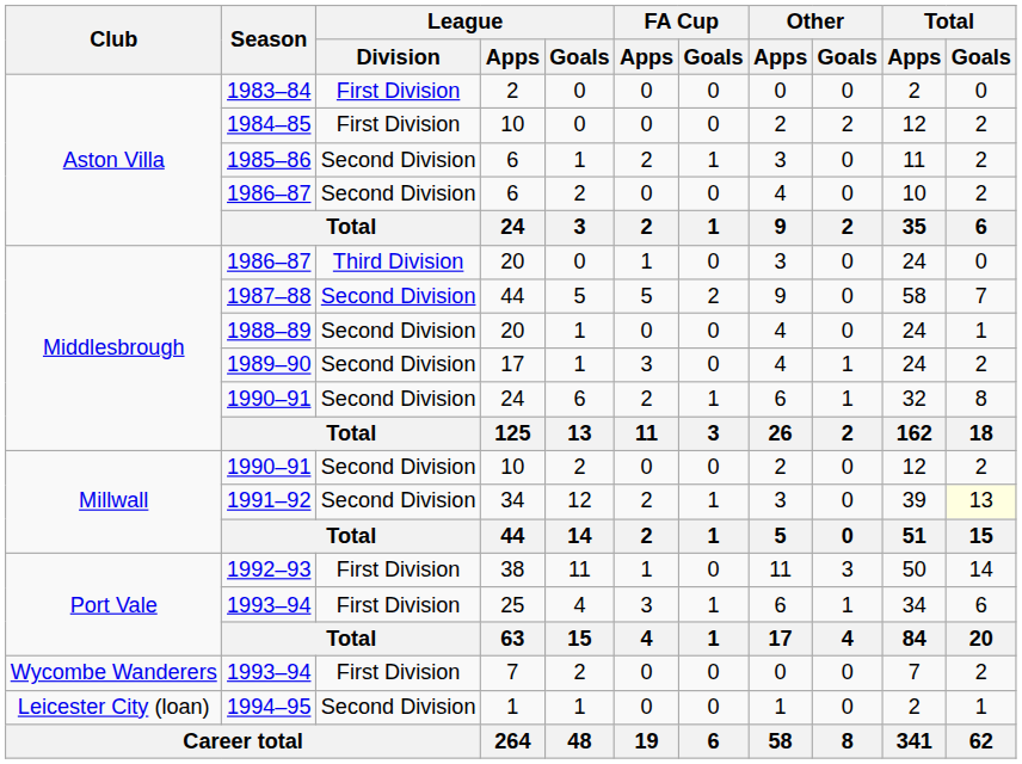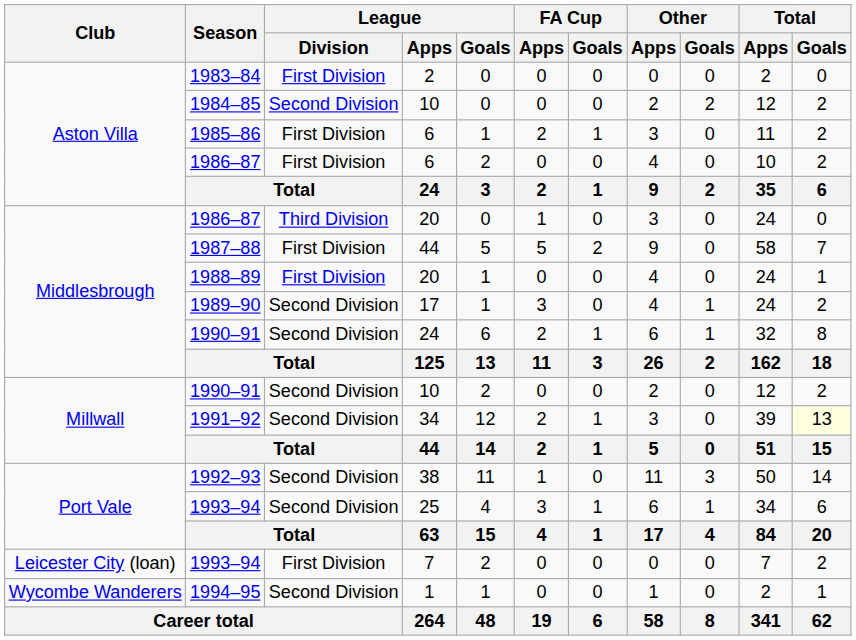 <table class="wikitable" style="text-align: center;">
 <tr>
 <th rowspan="2">Club</th>
 <th rowspan="2">Season</th>
 <th colspan="3">League</th>
 <th colspan="2">FA Cup</th>
 <th colspan="2">Other</th>
 <th colspan="2">Total</th>
 </tr>
 <tr>
 <th>Division</th>
 <th>Apps</th>
 <th>Goals</th>
 <th>Apps</th>
 <th>Goals</th>
 <th>Apps</th>
 <th>Goals</th>
 <th>Apps</th>
 <th>Goals</th>
 </tr>
 <tr>
 <td rowspan="5"><a href='#'>Aston Villa</a></td>
 <td><a href='#'>1983–84</a></td>
 <td><a href='#'>First Division</a></td>
 <td>2</td>
 <td>0</td>
 <td>0</td>
 <td>0</td>
 <td>0</td>
 <td>0</td>
 <td>2</td>
 <td>0</td>
 </tr>
 <tr>
 <td><a href='#'>1984–85</a></td>
-<td>First Division</td>
+<td><a href='#'>Second Division</a></td>
 <td>10</td>
 <td>0</td>
 <td>0</td>
 <td>0</td>
 <td>2</td>
 <td>2</td>
 <td>12</td>
 <td>2</td>
 </tr>
 <tr>
 <td><a href='#'>1985–86</a></td>
-<td>Second Division</td>
+<td>First Division</td>
 <td>6</td>
 <td>1</td>
 <td>2</td>
 <td>1</td>
 <td>3</td>
 <td>0</td>
 <td>11</td>
 <td>2</td>
 </tr>
 <tr>
 <td><a href='#'>1986–87</a></td>
-<td>Second Division</td>
+<td>First Division</td>
 <td>6</td>
 <td>2</td>
 <td>0</td>
 <td>0</td>
 <td>4</td>
 <td>0</td>
 <td>10</td>
 <td>2</td>
 </tr>
 <tr>
 <th colspan="2">Total</th>
 <th>24</th>
 <th>3</th>
 <th>2</th>
 <th>1</th>
 <th>9</th>
 <th>2</th>
 <th>35</th>
 <th>6</th>
 </tr>
 <tr>
 <td rowspan="6"><a href='#'>Middlesbrough</a></td>
 <td><a href='#'>1986–87</a></td>
 <td><a href='#'>Third Division</a></td>
 <td>20</td>
 <td>0</td>
 <td>1</td>
 <td>0</td>
 <td>3</td>
 <td>0</td>
 <td>24</td>
 <td>0</td>
 </tr>
 <tr>
 <td><a href='#'>1987–88</a></td>
-<td><a href='#'>Second Division</a></td>
+<td>First Division</td>
 <td>44</td>
 <td>5</td>
 <td>5</td>
 <td>2</td>
 <td>9</td>
 <td>0</td>
 <td>58</td>
 <td>7</td>
 </tr>
 <tr>
 <td><a href='#'>1988–89</a></td>
-<td>Second Division</td>
+<td><a href='#'>First Division</a></td>
 <td>20</td>
 <td>1</td>
 <td>0</td>
 <td>0</td>
 <td>4</td>
 <td>0</td>
 <td>24</td>
 <td>1</td>
 </tr>
 <tr>
 <td><a href='#'>1989–90</a></td>
 <td>Second Division</td>
 <td>17</td>
 <td>1</td>
 <td>3</td>
 <td>0</td>
 <td>4</td>
 <td>1</td>
 <td>24</td>
 <td>2</td>
 </tr>
 <tr>
 <td><a href='#'>1990–91</a></td>
 <td>Second Division</td>
 <td>24</td>
 <td>6</td>
 <td>2</td>
 <td>1</td>
 <td>6</td>
 <td>1</td>
 <td>32</td>
 <td>8</td>
 </tr>
 <tr>
 <th colspan="2">Total</th>
 <th>125</th>
 <th>13</th>
 <th>11</th>
 <th>3</th>
 <th>26</th>
 <th>2</th>
 <th>162</th>
 <th>18</th>
 </tr>
 <tr>
 <td rowspan="3"><a href='#'>Millwall</a></td>
 <td><a href='#'>1990–91</a></td>
 <td>Second Division</td>
 <td>10</td>
 <td>2</td>
 <td>0</td>
 <td>0</td>
 <td>2</td>
 <td>0</td>
 <td>12</td>
 <td>2</td>
 </tr>
 <tr>
 <td><a href='#'>1991–92</a></td>
 <td>Second Division</td>
 <td>34</td>
 <td>12</td>
 <td>2</td>
 <td>1</td>
 <td>3</td>
 <td>0</td>
 <td>39</td>
 <td style="background: lightyellow;">13</td>
 </tr>
 <tr>
 <th colspan="2">Total</th>
 <th>44</th>
 <th>14</th>
 <th>2</th>
 <th>1</th>
 <th>5</th>
 <th>0</th>
 <th>51</th>
 <th>15</th>
 </tr>
 <tr>
 <td rowspan="3"><a href='#'>Port Vale</a></td>
 <td><a href='#'>1992–93</a></td>
-<td>First Division</td>
+<td>Second Division</td>
 <td>38</td>
 <td>11</td>
 <td>1</td>
 <td>0</td>
 <td>11</td>
 <td>3</td>
 <td>50</td>
 <td>14</td>
 </tr>
 <tr>
 <td><a href='#'>1993–94</a></td>
-<td>First Division</td>
+<td>Second Division</td>
 <td>25</td>
 <td>4</td>
 <td>3</td>
 <td>1</td>
 <td>6</td>
 <td>1</td>
 <td>34</td>
 <td>6</td>
 </tr>
 <tr>
 <th colspan="2">Total</th>
 <th>63</th>
 <th>15</th>
 <th>4</th>
 <th>1</th>
 <th>17</th>
 <th>4</th>
 <th>84</th>
 <th>20</th>
 </tr>
 <tr>
-<td><a href='#'>Wycombe Wanderers</a></td>
+<td><a href='#'>Leicester City</a> (loan)</td>
 <td><a href='#'>1993–94</a></td>
 <td>First Division</td>
 <td>7</td>
 <td>2</td>
 <td>0</td>
 <td>0</td>
 <td>0</td>
 <td>0</td>
 <td>7</td>
 <td>2</td>
 </tr>
 <tr>
-<td><a href='#'>Leicester City</a> (loan)</td>
+<td><a href='#'>Wycombe Wanderers</a></td>
 <td><a href='#'>1994–95</a></td>
 <td>Second Division</td>
 <td>1</td>
 <td>1</td>
 <td>0</td>
 <td>0</td>
 <td>1</td>
 <td>0</td>
 <td>2</td>
 <td>1</td>
 </tr>
 <tr>
 <th colspan="3">Career total</th>
 <th>264</th>
 <th>48</th>
 <th>19</th>
 <th>6</th>
 <th>58</th>
 <th>8</th>
 <th>341</th>
 <th>62</th>
 </tr>
 </table>
